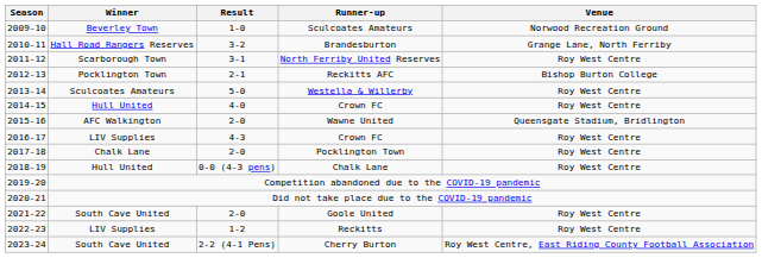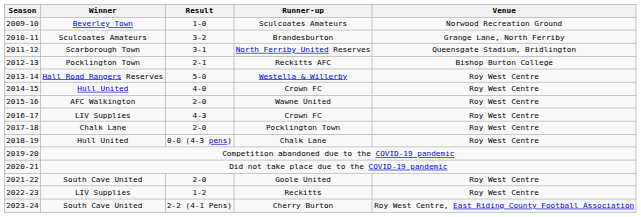 <table class="wikitable" style="text-align: center; font-size:90%">
 <tr>
 <th>Season</th>
 <th>Winner</th>
 <th>Result</th>
 <th>Runner-up</th>
 <th>Venue</th>
 </tr>
 <tr>
 <td>2009-10</td>
 <td><a href='#'>Beverley Town</a></td>
 <td>1-0</td>
 <td>Sculcoates Amateurs</td>
 <td>Norwood Recreation Ground</td>
 </tr>
 <tr>
 <td>2010-11</td>
-<td><a href='#'>Hall Road Rangers</a> Reserves</td>
+<td>Sculcoates Amateurs</td>
 <td>3-2</td>
 <td>Brandesburton</td>
 <td>Grange Lane, North Ferriby</td>
 </tr>
 <tr>
 <td>2011-12</td>
 <td>Scarborough Town</td>
 <td>3-1</td>
 <td><a href='#'>North Ferriby United</a> Reserves</td>
-<td>Roy West Centre</td>
+<td>Queensgate Stadium, Bridlington</td>
 </tr>
 <tr>
 <td>2012-13</td>
 <td>Pocklington Town</td>
 <td>2-1</td>
 <td>Reckitts AFC</td>
 <td>Bishop Burton College</td>
 </tr>
 <tr>
 <td>2013-14</td>
-<td>Sculcoates Amateurs</td>
+<td><a href='#'>Hall Road Rangers</a> Reserves</td>
 <td>5-0</td>
 <td><a href='#'>Westella & Willerby</a></td>
 <td>Roy West Centre</td>
 </tr>
 <tr>
 <td>2014-15</td>
 <td><a href='#'>Hull United</a></td>
 <td>4-0</td>
 <td>Crown FC</td>
 <td>Roy West Centre</td>
 </tr>
 <tr>
 <td>2015-16</td>
 <td>AFC Walkington</td>
 <td>2-0</td>
 <td>Wawne United</td>
-<td>Queensgate Stadium, Bridlington</td>
+<td>Roy West Centre</td>
 </tr>
 <tr>
 <td>2016-17</td>
 <td>LIV Supplies</td>
 <td>4-3</td>
 <td>Crown FC</td>
 <td>Roy West Centre</td>
 </tr>
 <tr>
 <td>2017-18</td>
 <td>Chalk Lane</td>
 <td>2-0</td>
 <td>Pocklington Town</td>
 <td>Roy West Centre</td>
 </tr>
 <tr>
 <td>2018-19</td>
 <td>Hull United</td>
 <td>0-0 (4-3 <a href='#'>pens</a>)</td>
 <td>Chalk Lane</td>
 <td>Roy West Centre</td>
 </tr>
 <tr>
 <td>2019-20</td>
 <td colspan=4>Competition abandoned due to the <a href='#'>COVID-19 pandemic</a></td>
 </tr>
 <tr>
 <td>2020-21</td>
 <td colspan=4>Did not take place due to the <a href='#'>COVID-19 pandemic</a></td>
 </tr>
 <tr>
 <td>2021-22</td>
 <td>South Cave United</td>
 <td>2-0</td>
 <td>Goole United</td>
 <td>Roy West Centre</td>
 </tr>
 <tr>
 <td>2022-23</td>
 <td>LIV Supplies</td>
 <td>1-2</td>
 <td>Reckitts</td>
 <td>Roy West Centre</td>
 </tr>
 <tr>
 <td>2023-24</td>
 <td>South Cave United</td>
 <td>2-2 (4-1 Pens)</td>
 <td>Cherry Burton</td>
 <td>Roy West Centre, <a href='#'>East Riding County Football Association</a></td>
 </tr>
 </table>
